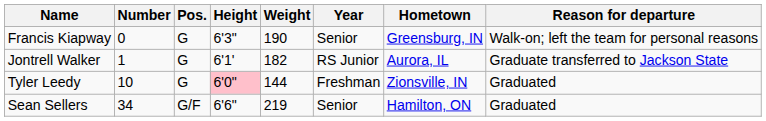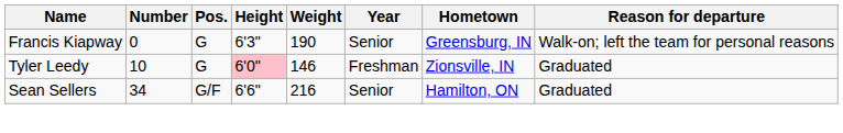 <table class="wikitable sortable" border="1">
 <tr>
 <th>Name</th>
 <th>Number</th>
 <th>Pos.</th>
 <th>Height</th>
 <th>Weight</th>
 <th>Year</th>
 <th>Hometown</th>
 <th class="unsortable">Reason for departure</th>
 </tr>
 <tr>
 <td>Francis Kiapway</td>
 <td>0</td>
 <td>G</td>
 <td>6'3"</td>
 <td>190</td>
 <td>Senior</td>
 <td><a href='#'>Greensburg, IN</a></td>
 <td>Walk-on; left the team for personal reasons</td>
 </tr>
 <tr>
-<td>Jontrell Walker</td>
-<td>1</td>
-<td>G</td>
-<td>6'1'</td>
-<td>182</td>
-<td>RS Junior</td>
-<td><a href='#'>Aurora, IL</a></td>
-<td>Graduate transferred to <a href='#'>Jackson State</a></td>
-</tr>
-<tr>
 <td>Tyler Leedy</td>
 <td>10</td>
 <td>G</td>
 <td style="background: pink;">6'0"</td>
-<td>144</td>
+<td>146</td>
 <td>Freshman</td>
 <td><a href='#'>Zionsville, IN</a></td>
 <td>Graduated</td>
 </tr>
 <tr>
 <td>Sean Sellers</td>
 <td>34</td>
 <td>G/F</td>
 <td>6'6"</td>
-<td>219</td>
+<td>216</td>
 <td>Senior</td>
 <td><a href='#'>Hamilton, ON</a></td>
 <td>Graduated</td>
 </tr>
 </table>
